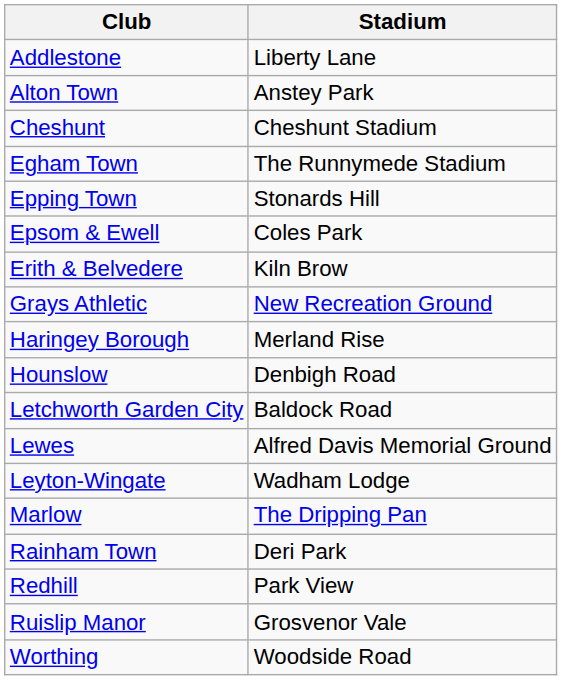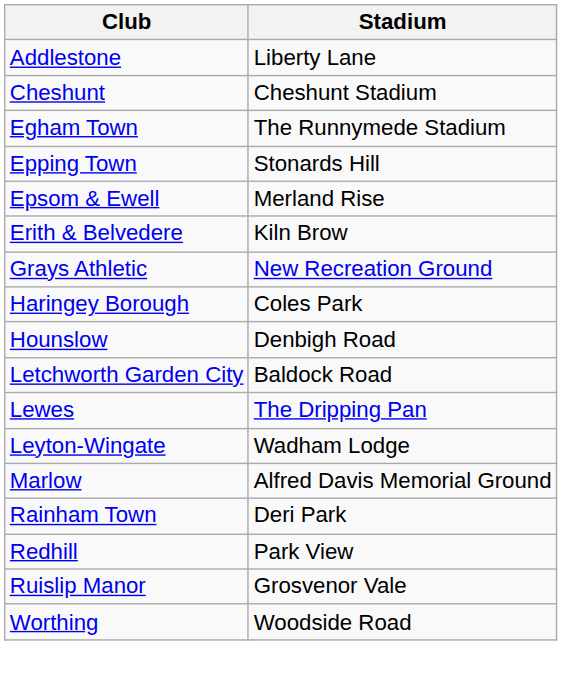 <table class="wikitable sortable">
 <tr>
 <th>Club</th>
 <th>Stadium</th>
 </tr>
 <tr>
 <td><a href='#'>Addlestone</a></td>
 <td>Liberty Lane</td>
-</tr>
-<tr>
-<td><a href='#'>Alton Town</a></td>
-<td>Anstey Park</td>
 </tr>
 <tr>
 <td><a href='#'>Cheshunt</a></td>
 <td>Cheshunt Stadium</td>
 </tr>
 <tr>
 <td><a href='#'>Egham Town</a></td>
 <td>The Runnymede Stadium</td>
 </tr>
 <tr>
 <td><a href='#'>Epping Town</a></td>
 <td>Stonards Hill</td>
 </tr>
 <tr>
 <td><a href='#'>Epsom & Ewell</a></td>
-<td>Coles Park</td>
+<td>Merland Rise</td>
 </tr>
 <tr>
 <td><a href='#'>Erith & Belvedere</a></td>
 <td>Kiln Brow</td>
 </tr>
 <tr>
 <td><a href='#'>Grays Athletic</a></td>
 <td><a href='#'>New Recreation Ground</a></td>
 </tr>
 <tr>
 <td><a href='#'>Haringey Borough</a></td>
-<td>Merland Rise</td>
+<td>Coles Park</td>
 </tr>
 <tr>
 <td><a href='#'>Hounslow</a></td>
 <td>Denbigh Road</td>
 </tr>
 <tr>
 <td><a href='#'>Letchworth Garden City</a></td>
 <td>Baldock Road</td>
 </tr>
 <tr>
 <td><a href='#'>Lewes</a></td>
-<td>Alfred Davis Memorial Ground</td>
+<td><a href='#'>The Dripping Pan</a></td>
 </tr>
 <tr>
 <td><a href='#'>Leyton-Wingate</a></td>
 <td>Wadham Lodge</td>
 </tr>
 <tr>
 <td><a href='#'>Marlow</a></td>
-<td><a href='#'>The Dripping Pan</a></td>
+<td>Alfred Davis Memorial Ground</td>
 </tr>
 <tr>
 <td><a href='#'>Rainham Town</a></td>
 <td>Deri Park</td>
 </tr>
 <tr>
 <td><a href='#'>Redhill</a></td>
 <td>Park View</td>
 </tr>
 <tr>
 <td><a href='#'>Ruislip Manor</a></td>
 <td>Grosvenor Vale</td>
 </tr>
 <tr>
 <td><a href='#'>Worthing</a></td>
 <td>Woodside Road</td>
 </tr>
 </table>
